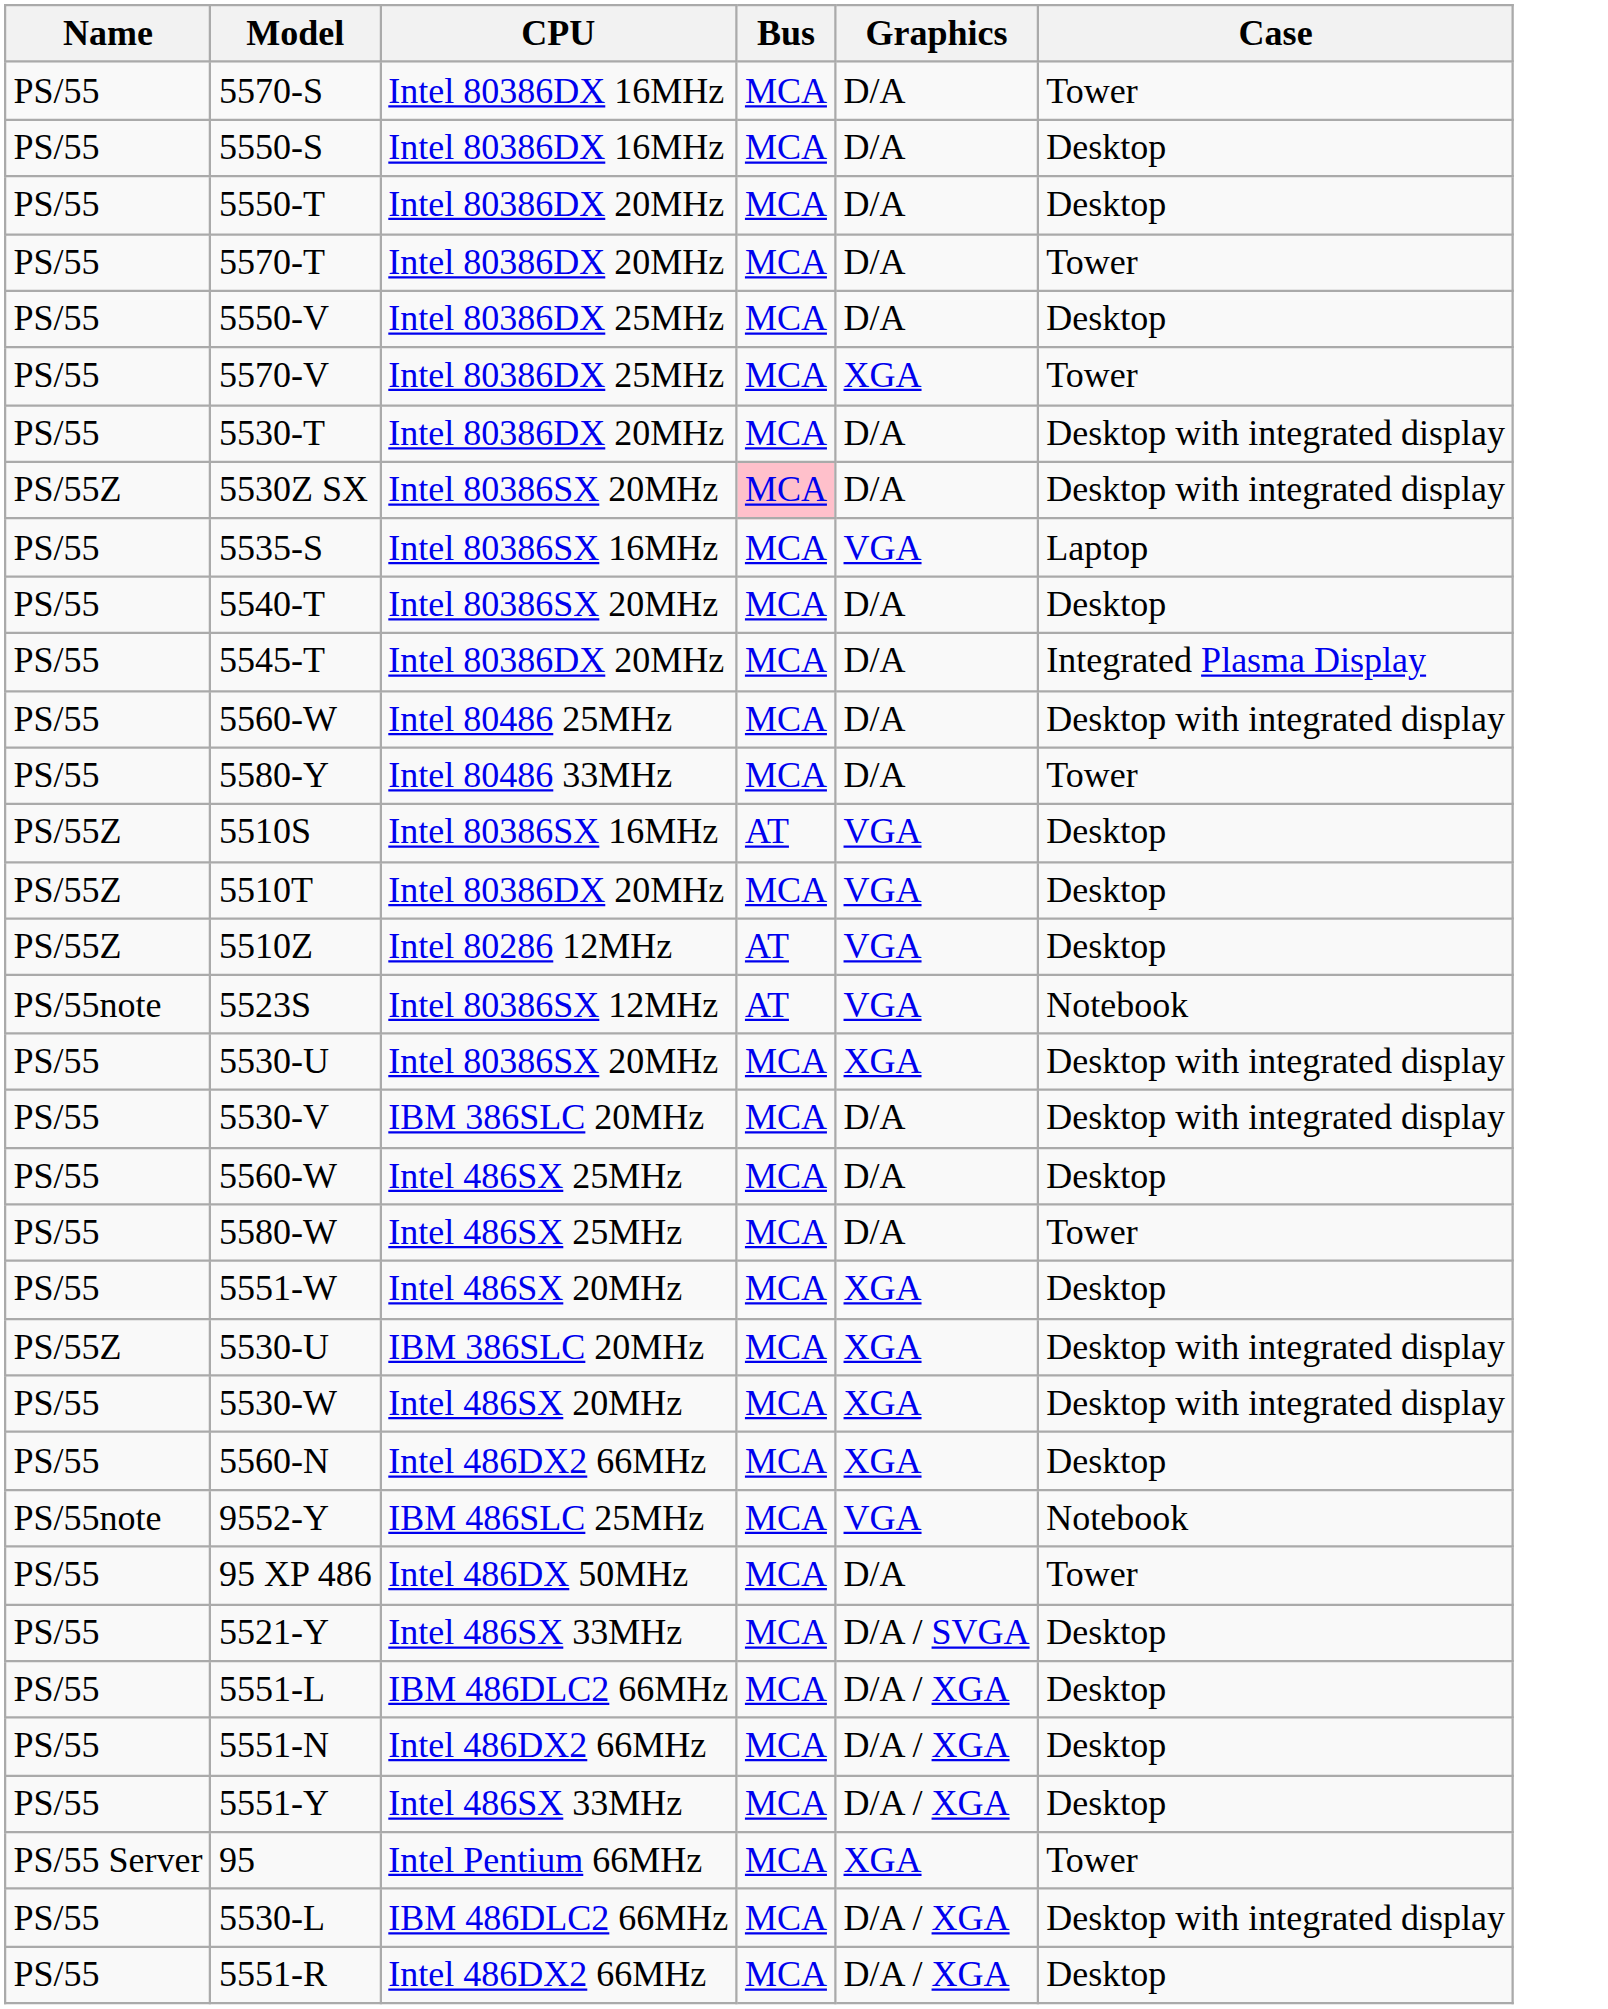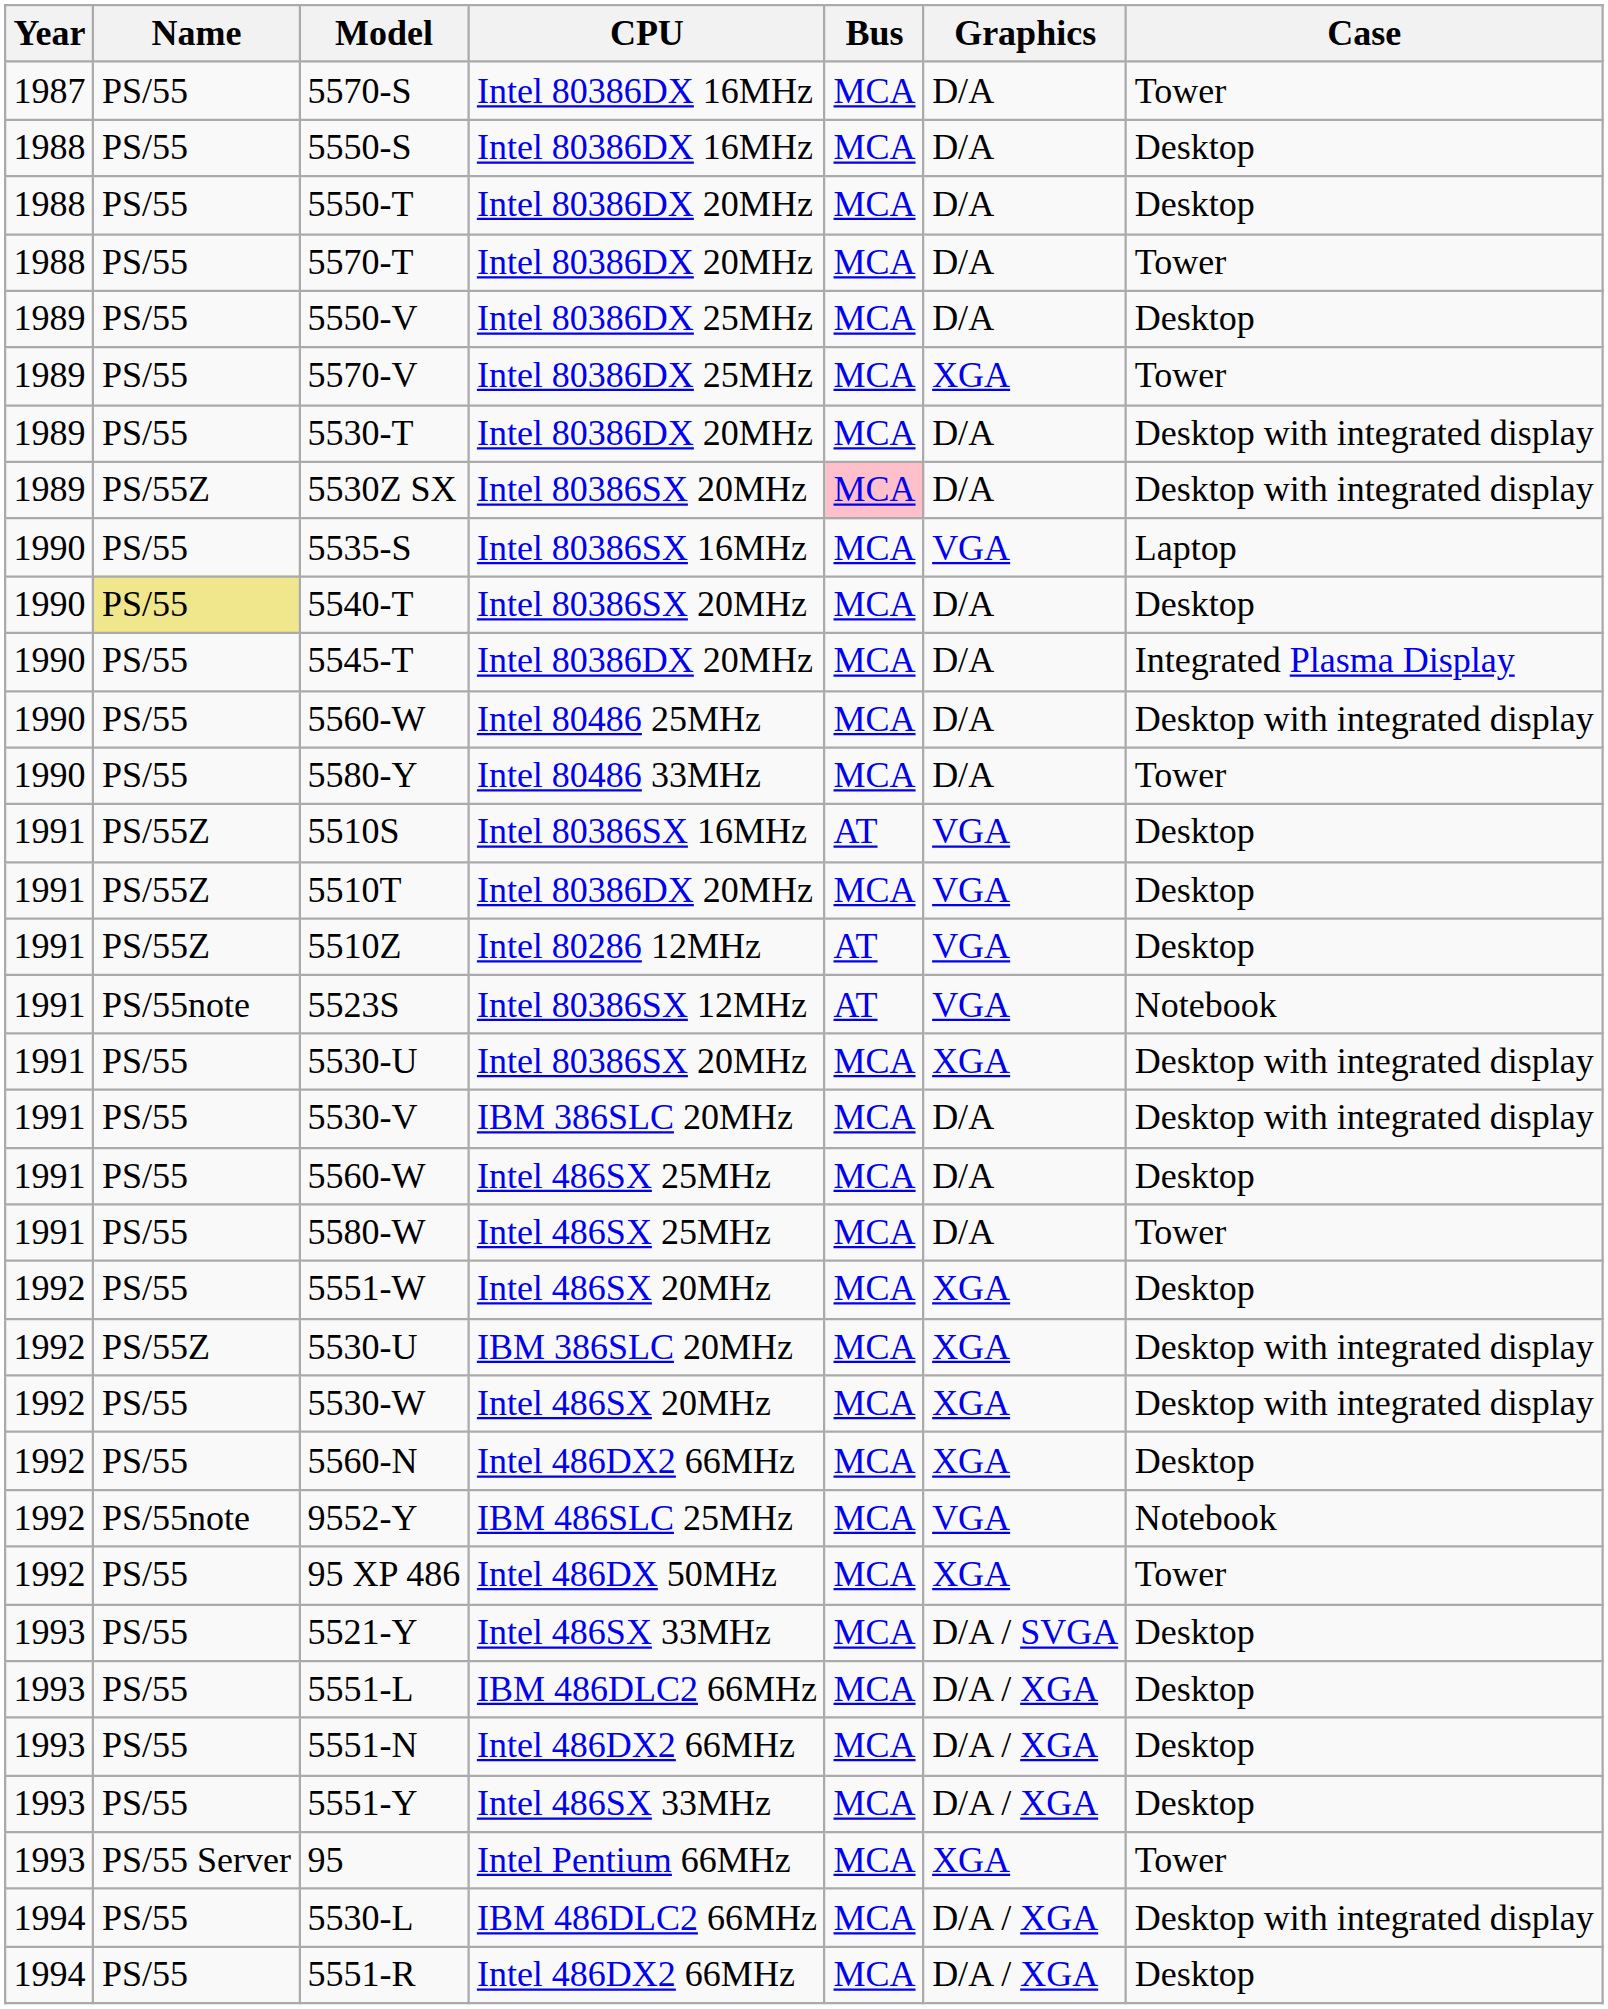 <table class="wikitable sortable collapsible">
 <tr>
+<th>Year</th>
 <th>Name</th>
 <th>Model</th>
 <th>CPU</th>
 <th>Bus</th>
 <th>Graphics</th>
 <th>Case</th>
 </tr>
 <tr>
+<td>1987</td>
 <td>PS/55</td>
 <td>5570-S</td>
 <td><a href='#'>Intel 80386DX</a> 16MHz</td>
 <td><a href='#'>MCA</a></td>
 <td>D/A</td>
 <td>Tower</td>
 </tr>
 <tr>
+<td>1988</td>
 <td>PS/55</td>
 <td>5550-S</td>
 <td><a href='#'>Intel 80386DX</a> 16MHz</td>
 <td><a href='#'>MCA</a></td>
 <td>D/A</td>
 <td>Desktop</td>
 </tr>
 <tr>
+<td>1988</td>
 <td>PS/55</td>
 <td>5550-T</td>
 <td><a href='#'>Intel 80386DX</a> 20MHz</td>
 <td><a href='#'>MCA</a></td>
 <td>D/A</td>
 <td>Desktop</td>
 </tr>
 <tr>
+<td>1988</td>
 <td>PS/55</td>
 <td>5570-T</td>
 <td><a href='#'>Intel 80386DX</a> 20MHz</td>
 <td><a href='#'>MCA</a></td>
 <td>D/A</td>
 <td>Tower</td>
 </tr>
 <tr>
+<td>1989</td>
 <td>PS/55</td>
 <td>5550-V</td>
 <td><a href='#'>Intel 80386DX</a> 25MHz</td>
 <td><a href='#'>MCA</a></td>
 <td>D/A</td>
 <td>Desktop</td>
 </tr>
 <tr>
+<td>1989</td>
 <td>PS/55</td>
 <td>5570-V</td>
 <td><a href='#'>Intel 80386DX</a> 25MHz</td>
 <td><a href='#'>MCA</a></td>
 <td><a href='#'>XGA</a></td>
 <td>Tower</td>
 </tr>
 <tr>
+<td>1989</td>
 <td>PS/55</td>
 <td>5530-T</td>
 <td><a href='#'>Intel 80386DX</a> 20MHz</td>
 <td><a href='#'>MCA</a></td>
 <td>D/A</td>
 <td>Desktop with integrated display</td>
 </tr>
 <tr>
+<td>1989</td>
 <td>PS/55Z</td>
 <td>5530Z SX</td>
 <td><a href='#'>Intel 80386SX</a> 20MHz</td>
 <td style="background: pink;"><a href='#'>MCA</a></td>
 <td>D/A</td>
 <td>Desktop with integrated display</td>
 </tr>
 <tr>
+<td>1990</td>
 <td>PS/55</td>
 <td>5535-S</td>
 <td><a href='#'>Intel 80386SX</a> 16MHz</td>
 <td><a href='#'>MCA</a></td>
 <td><a href='#'>VGA</a></td>
 <td>Laptop</td>
 </tr>
 <tr>
-<td>PS/55</td>
+<td>1990</td>
+<td style="background: khaki;">PS/55</td>
 <td>5540-T</td>
 <td><a href='#'>Intel 80386SX</a> 20MHz</td>
 <td><a href='#'>MCA</a></td>
 <td>D/A</td>
 <td>Desktop</td>
 </tr>
 <tr>
+<td>1990</td>
 <td>PS/55</td>
 <td>5545-T</td>
 <td><a href='#'>Intel 80386DX</a> 20MHz</td>
 <td><a href='#'>MCA</a></td>
 <td>D/A</td>
 <td>Integrated <a href='#'>Plasma Display</a></td>
 </tr>
 <tr>
+<td>1990</td>
 <td>PS/55</td>
 <td>5560-W</td>
 <td><a href='#'>Intel 80486</a> 25MHz</td>
 <td><a href='#'>MCA</a></td>
 <td>D/A</td>
 <td>Desktop with integrated display</td>
 </tr>
 <tr>
+<td>1990</td>
 <td>PS/55</td>
 <td>5580-Y</td>
 <td><a href='#'>Intel 80486</a> 33MHz</td>
 <td><a href='#'>MCA</a></td>
 <td>D/A</td>
 <td>Tower</td>
 </tr>
 <tr>
+<td>1991</td>
 <td>PS/55Z</td>
 <td>5510S</td>
 <td><a href='#'>Intel 80386SX</a> 16MHz</td>
 <td><a href='#'>AT</a></td>
 <td><a href='#'>VGA</a></td>
 <td>Desktop</td>
 </tr>
 <tr>
+<td>1991</td>
 <td>PS/55Z</td>
 <td>5510T</td>
 <td><a href='#'>Intel 80386DX</a> 20MHz</td>
 <td><a href='#'>MCA</a></td>
 <td><a href='#'>VGA</a></td>
 <td>Desktop</td>
 </tr>
 <tr>
+<td>1991</td>
 <td>PS/55Z</td>
 <td>5510Z</td>
 <td><a href='#'>Intel 80286</a> 12MHz</td>
 <td><a href='#'>AT</a></td>
 <td><a href='#'>VGA</a></td>
 <td>Desktop</td>
 </tr>
 <tr>
+<td>1991</td>
 <td>PS/55note</td>
 <td>5523S</td>
 <td><a href='#'>Intel 80386SX</a> 12MHz</td>
 <td><a href='#'>AT</a></td>
 <td><a href='#'>VGA</a></td>
 <td>Notebook</td>
 </tr>
 <tr>
+<td>1991</td>
 <td>PS/55</td>
 <td>5530-U</td>
 <td><a href='#'>Intel 80386SX</a> 20MHz</td>
 <td><a href='#'>MCA</a></td>
 <td><a href='#'>XGA</a></td>
 <td>Desktop with integrated display</td>
 </tr>
 <tr>
+<td>1991</td>
 <td>PS/55</td>
 <td>5530-V</td>
 <td><a href='#'>IBM 386SLC</a> 20MHz</td>
 <td><a href='#'>MCA</a></td>
 <td>D/A</td>
 <td>Desktop with integrated display</td>
 </tr>
 <tr>
+<td>1991</td>
 <td>PS/55</td>
 <td>5560-W</td>
 <td><a href='#'>Intel 486SX</a> 25MHz</td>
 <td><a href='#'>MCA</a></td>
 <td>D/A</td>
 <td>Desktop</td>
 </tr>
 <tr>
+<td>1991</td>
 <td>PS/55</td>
 <td>5580-W</td>
 <td><a href='#'>Intel 486SX</a> 25MHz</td>
 <td><a href='#'>MCA</a></td>
 <td>D/A</td>
 <td>Tower</td>
 </tr>
 <tr>
+<td>1992</td>
 <td>PS/55</td>
 <td>5551-W</td>
 <td><a href='#'>Intel 486SX</a> 20MHz</td>
 <td><a href='#'>MCA</a></td>
 <td><a href='#'>XGA</a></td>
 <td>Desktop</td>
 </tr>
 <tr>
+<td>1992</td>
 <td>PS/55Z</td>
 <td>5530-U</td>
 <td><a href='#'>IBM 386SLC</a> 20MHz</td>
 <td><a href='#'>MCA</a></td>
 <td><a href='#'>XGA</a></td>
 <td>Desktop with integrated display</td>
 </tr>
 <tr>
+<td>1992</td>
 <td>PS/55</td>
 <td>5530-W</td>
 <td><a href='#'>Intel 486SX</a> 20MHz</td>
 <td><a href='#'>MCA</a></td>
 <td><a href='#'>XGA</a></td>
 <td>Desktop with integrated display</td>
 </tr>
 <tr>
+<td>1992</td>
 <td>PS/55</td>
 <td>5560-N</td>
 <td><a href='#'>Intel 486DX2</a> 66MHz</td>
 <td><a href='#'>MCA</a></td>
 <td><a href='#'>XGA</a></td>
 <td>Desktop</td>
 </tr>
 <tr>
+<td>1992</td>
 <td>PS/55note</td>
 <td>9552-Y</td>
 <td><a href='#'>IBM 486SLC</a> 25MHz</td>
 <td><a href='#'>MCA</a></td>
 <td><a href='#'>VGA</a></td>
 <td>Notebook</td>
 </tr>
 <tr>
+<td>1992</td>
 <td>PS/55</td>
 <td>95 XP 486</td>
 <td><a href='#'>Intel 486DX</a> 50MHz</td>
 <td><a href='#'>MCA</a></td>
-<td>D/A</td>
+<td><a href='#'>XGA</a></td>
 <td>Tower</td>
 </tr>
 <tr>
+<td>1993</td>
 <td>PS/55</td>
 <td>5521-Y</td>
 <td><a href='#'>Intel 486SX</a> 33MHz</td>
 <td><a href='#'>MCA</a></td>
 <td>D/A / <a href='#'>SVGA</a></td>
 <td>Desktop</td>
 </tr>
 <tr>
+<td>1993</td>
 <td>PS/55</td>
 <td>5551-L</td>
 <td><a href='#'>IBM 486DLC2</a> 66MHz</td>
 <td><a href='#'>MCA</a></td>
 <td>D/A / <a href='#'>XGA</a></td>
 <td>Desktop</td>
 </tr>
 <tr>
+<td>1993</td>
 <td>PS/55</td>
 <td>5551-N</td>
 <td><a href='#'>Intel 486DX2</a> 66MHz</td>
 <td><a href='#'>MCA</a></td>
 <td>D/A / <a href='#'>XGA</a></td>
 <td>Desktop</td>
 </tr>
 <tr>
+<td>1993</td>
 <td>PS/55</td>
 <td>5551-Y</td>
 <td><a href='#'>Intel 486SX</a> 33MHz</td>
 <td><a href='#'>MCA</a></td>
 <td>D/A / <a href='#'>XGA</a></td>
 <td>Desktop</td>
 </tr>
 <tr>
+<td>1993</td>
 <td>PS/55 Server</td>
 <td>95</td>
 <td><a href='#'>Intel Pentium</a> 66MHz</td>
 <td><a href='#'>MCA</a></td>
 <td><a href='#'>XGA</a></td>
 <td>Tower</td>
 </tr>
 <tr>
+<td>1994</td>
 <td>PS/55</td>
 <td>5530-L</td>
 <td><a href='#'>IBM 486DLC2</a> 66MHz</td>
 <td><a href='#'>MCA</a></td>
 <td>D/A / <a href='#'>XGA</a></td>
 <td>Desktop with integrated display</td>
 </tr>
 <tr>
+<td>1994</td>
 <td>PS/55</td>
 <td>5551-R</td>
 <td><a href='#'>Intel 486DX2</a> 66MHz</td>
 <td><a href='#'>MCA</a></td>
 <td>D/A / <a href='#'>XGA</a></td>
 <td>Desktop</td>
 </tr>
 </table>
